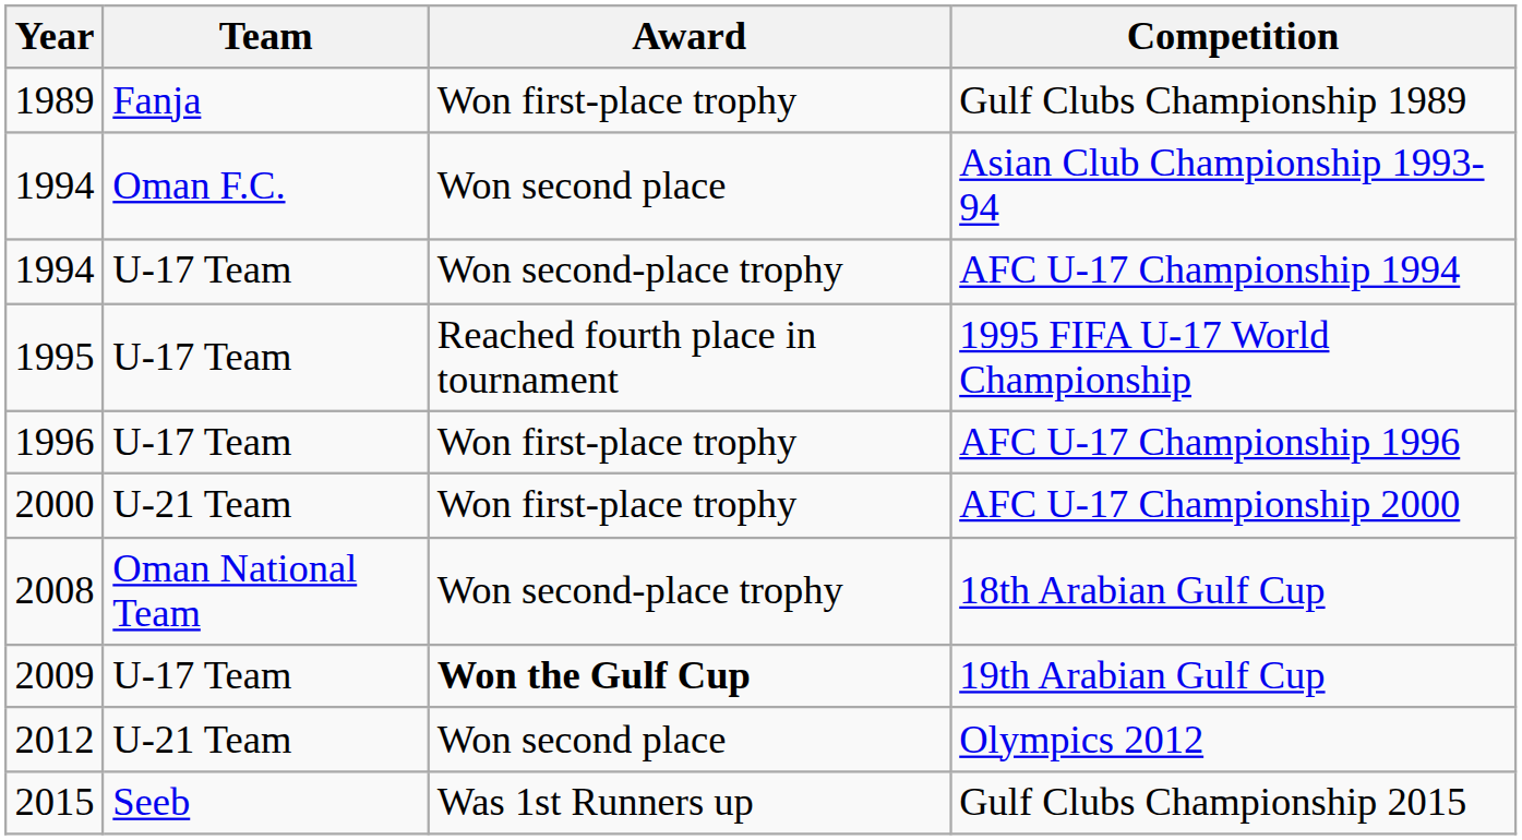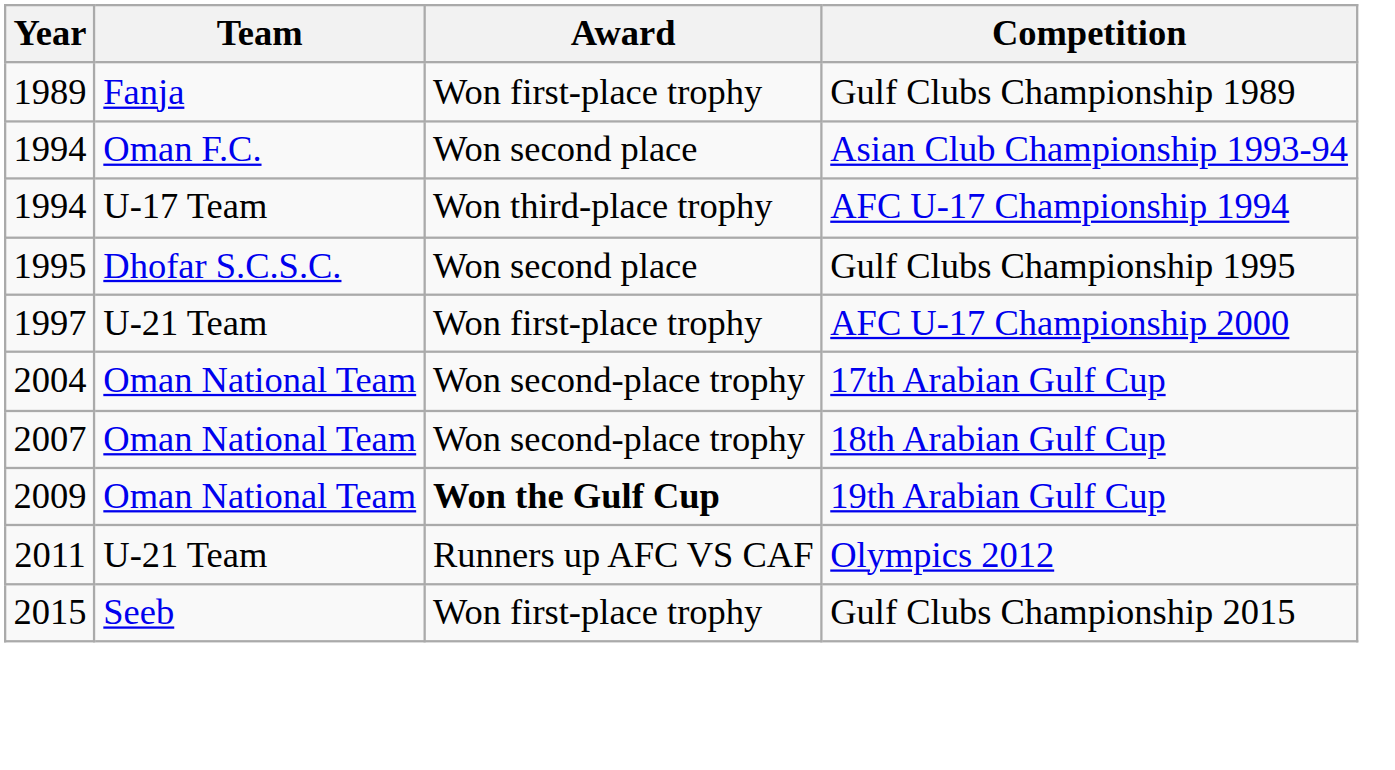 <table class="wikitable">
 <tr>
 <th>Year</th>
 <th>Team</th>
 <th>Award</th>
 <th>Competition</th>
 </tr>
 <tr>
 <td align=center>1989</td>
 <td> <a href='#'>Fanja</a></td>
 <td>Won first-place trophy</td>
 <td Gulf Clubs Championship>Gulf Clubs Championship 1989</td>
 </tr>
 <tr>
 <td align=center>1994</td>
 <td> <a href='#'>Oman F.C.</a></td>
 <td>Won second place</td>
 <td><a href='#'>Asian Club Championship 1993-94</a></td>
 </tr>
 <tr>
 <td align=center>1994</td>
 <td> U-17 Team</td>
-<td>Won second-place trophy</td>
+<td>Won third-place trophy</td>
 <td><a href='#'>AFC U-17 Championship 1994</a></td>
 </tr>
 <tr>
 <td align=center>1995</td>
-<td> U-17 Team</td>
-<td>Reached fourth place in tournament</td>
-<td><a href='#'>1995 FIFA U-17 World Championship</a></td>
+<td> <a href='#'>Dhofar S.C.S.C.</a></td>
+<td>Won second place</td>
+<td Gulf Clubs Championship>Gulf Clubs Championship 1995</td>
 </tr>
 <tr>
-<td align=center>1996</td>
-<td> U-17 Team</td>
-<td>Won first-place trophy</td>
-<td><a href='#'>AFC U-17 Championship 1996</a></td>
-</tr>
-<tr>
-<td align=center>2000</td>
+<td align=center>1997</td>
 <td> U-21 Team</td>
 <td>Won first-place trophy</td>
 <td><a href='#'>AFC U-17 Championship 2000</a></td>
 </tr>
 <tr>
-<td align=center>2008</td>
+<td align=center>2004</td>
+<td> <a href='#'>Oman National Team</a></td>
+<td>Won second-place trophy</td>
+<td><a href='#'>17th Arabian Gulf Cup</a></td>
+</tr>
+<tr>
+<td align=center>2007</td>
 <td> <a href='#'>Oman National Team</a></td>
 <td>Won second-place trophy</td>
 <td><a href='#'>18th Arabian Gulf Cup</a></td>
 </tr>
 <tr>
 <td align=center>2009</td>
-<td> U-17 Team</td>
+<td> <a href='#'>Oman National Team</a></td>
 <td><strong>Won the Gulf Cup</strong></td>
 <td><a href='#'>19th Arabian Gulf Cup</a></td>
 </tr>
 <tr>
-<td align=center>2012</td>
+<td align=center>2011</td>
 <td> U-21 Team</td>
-<td>Won second place</td>
+<td>Runners up AFC VS CAF</td>
 <td><a href='#'>Olympics 2012</a></td>
 </tr>
 <tr>
 <td align=center>2015</td>
 <td> <a href='#'>Seeb</a></td>
-<td>Was 1st Runners up</td>
+<td>Won first-place trophy</td>
 <td Gulf Clubs Championship>Gulf Clubs Championship 2015</td>
 </tr>
 </table>
